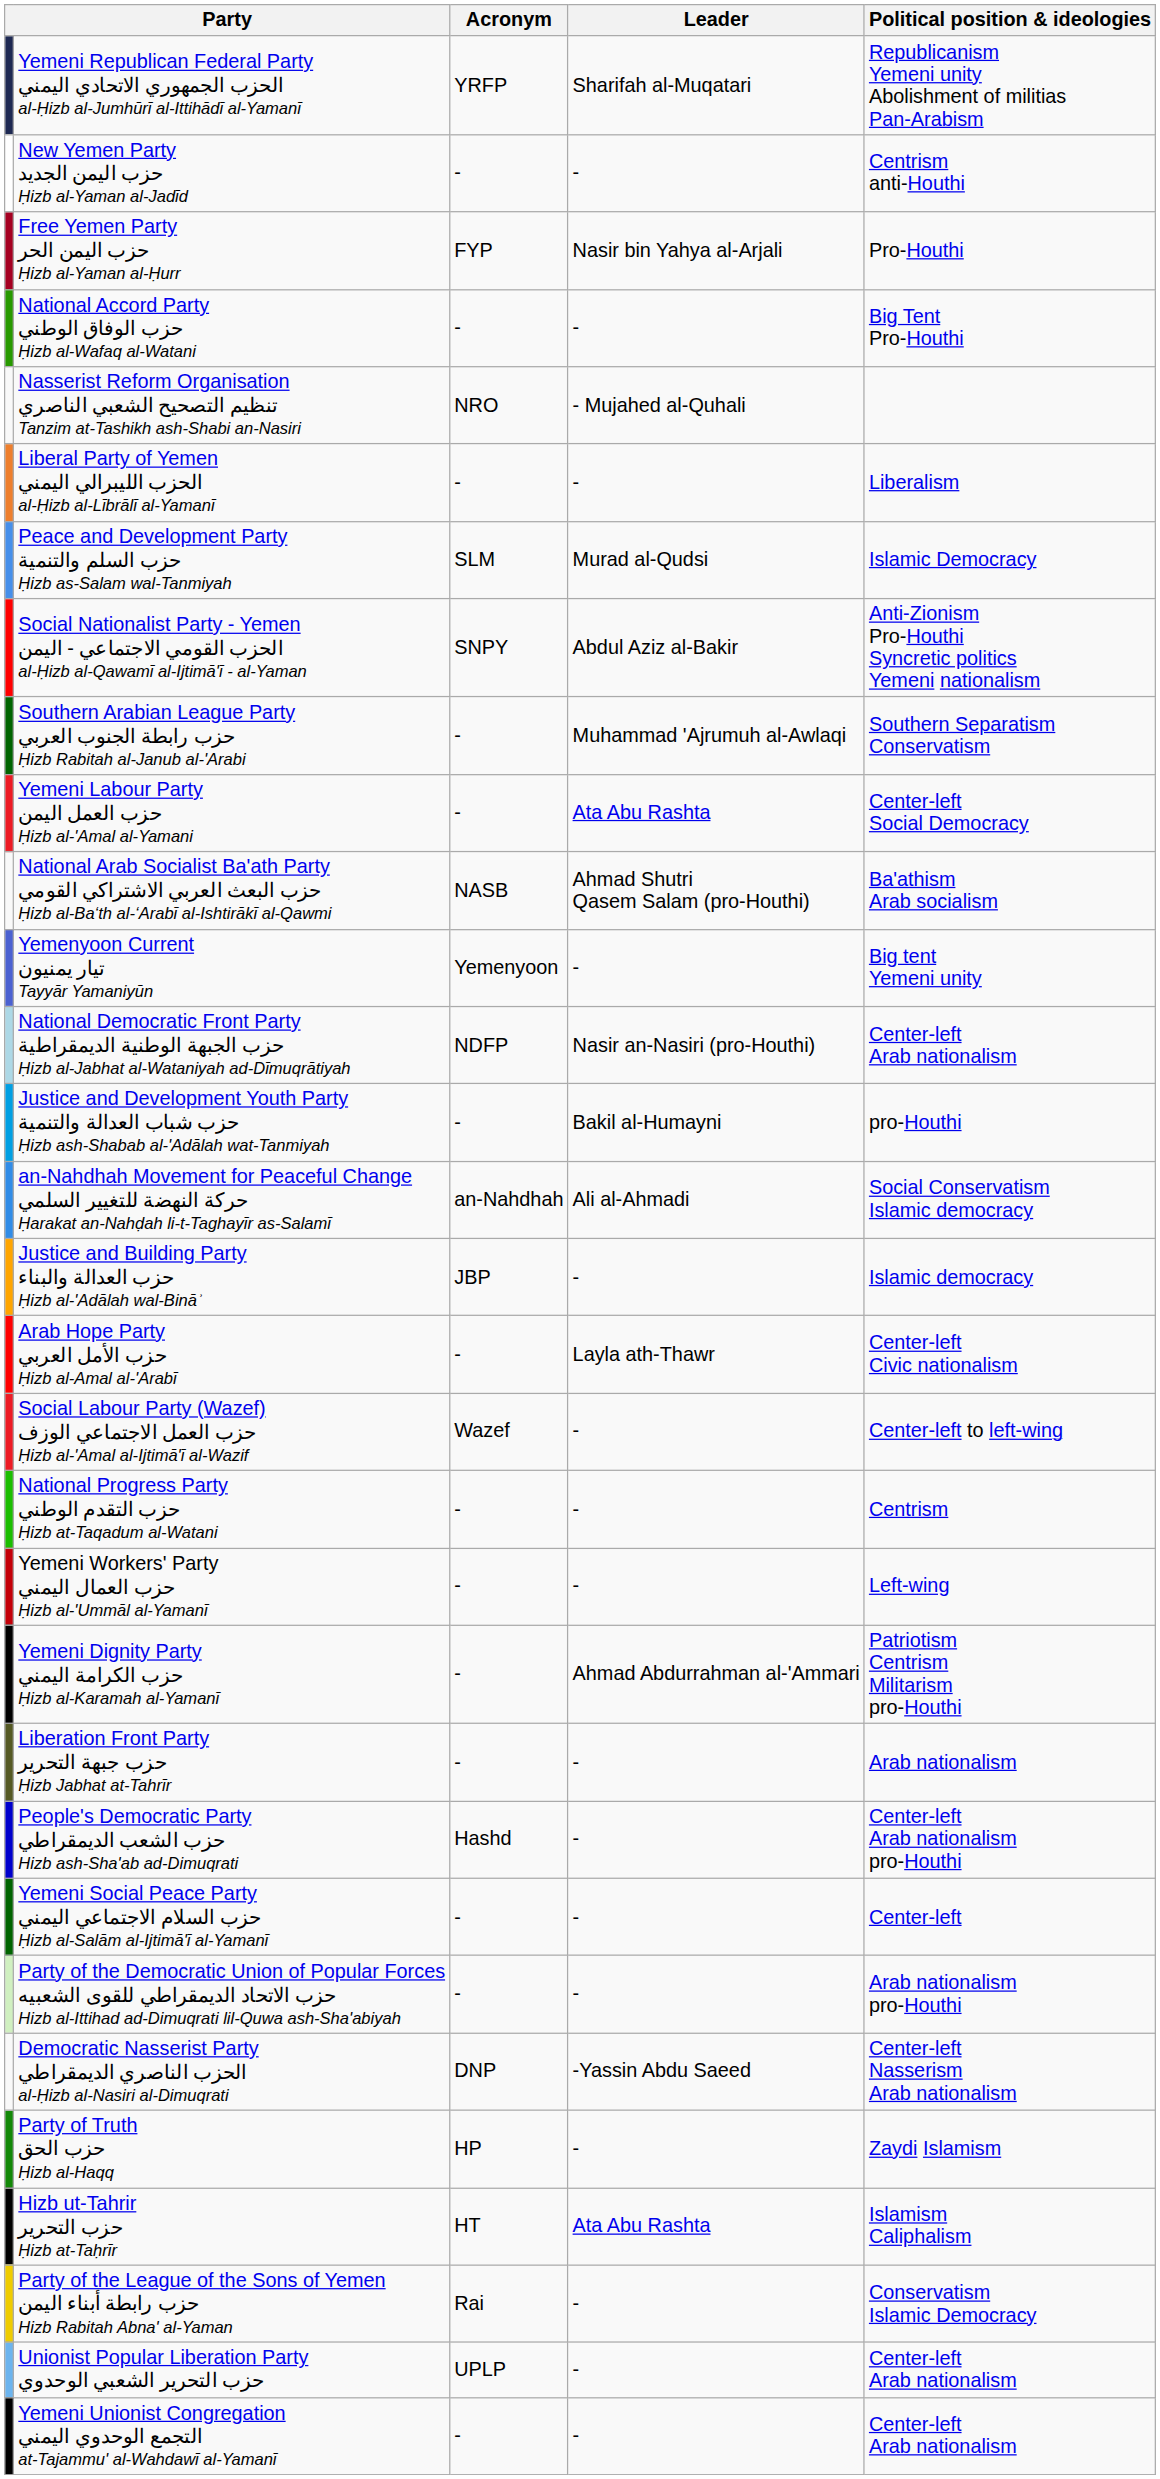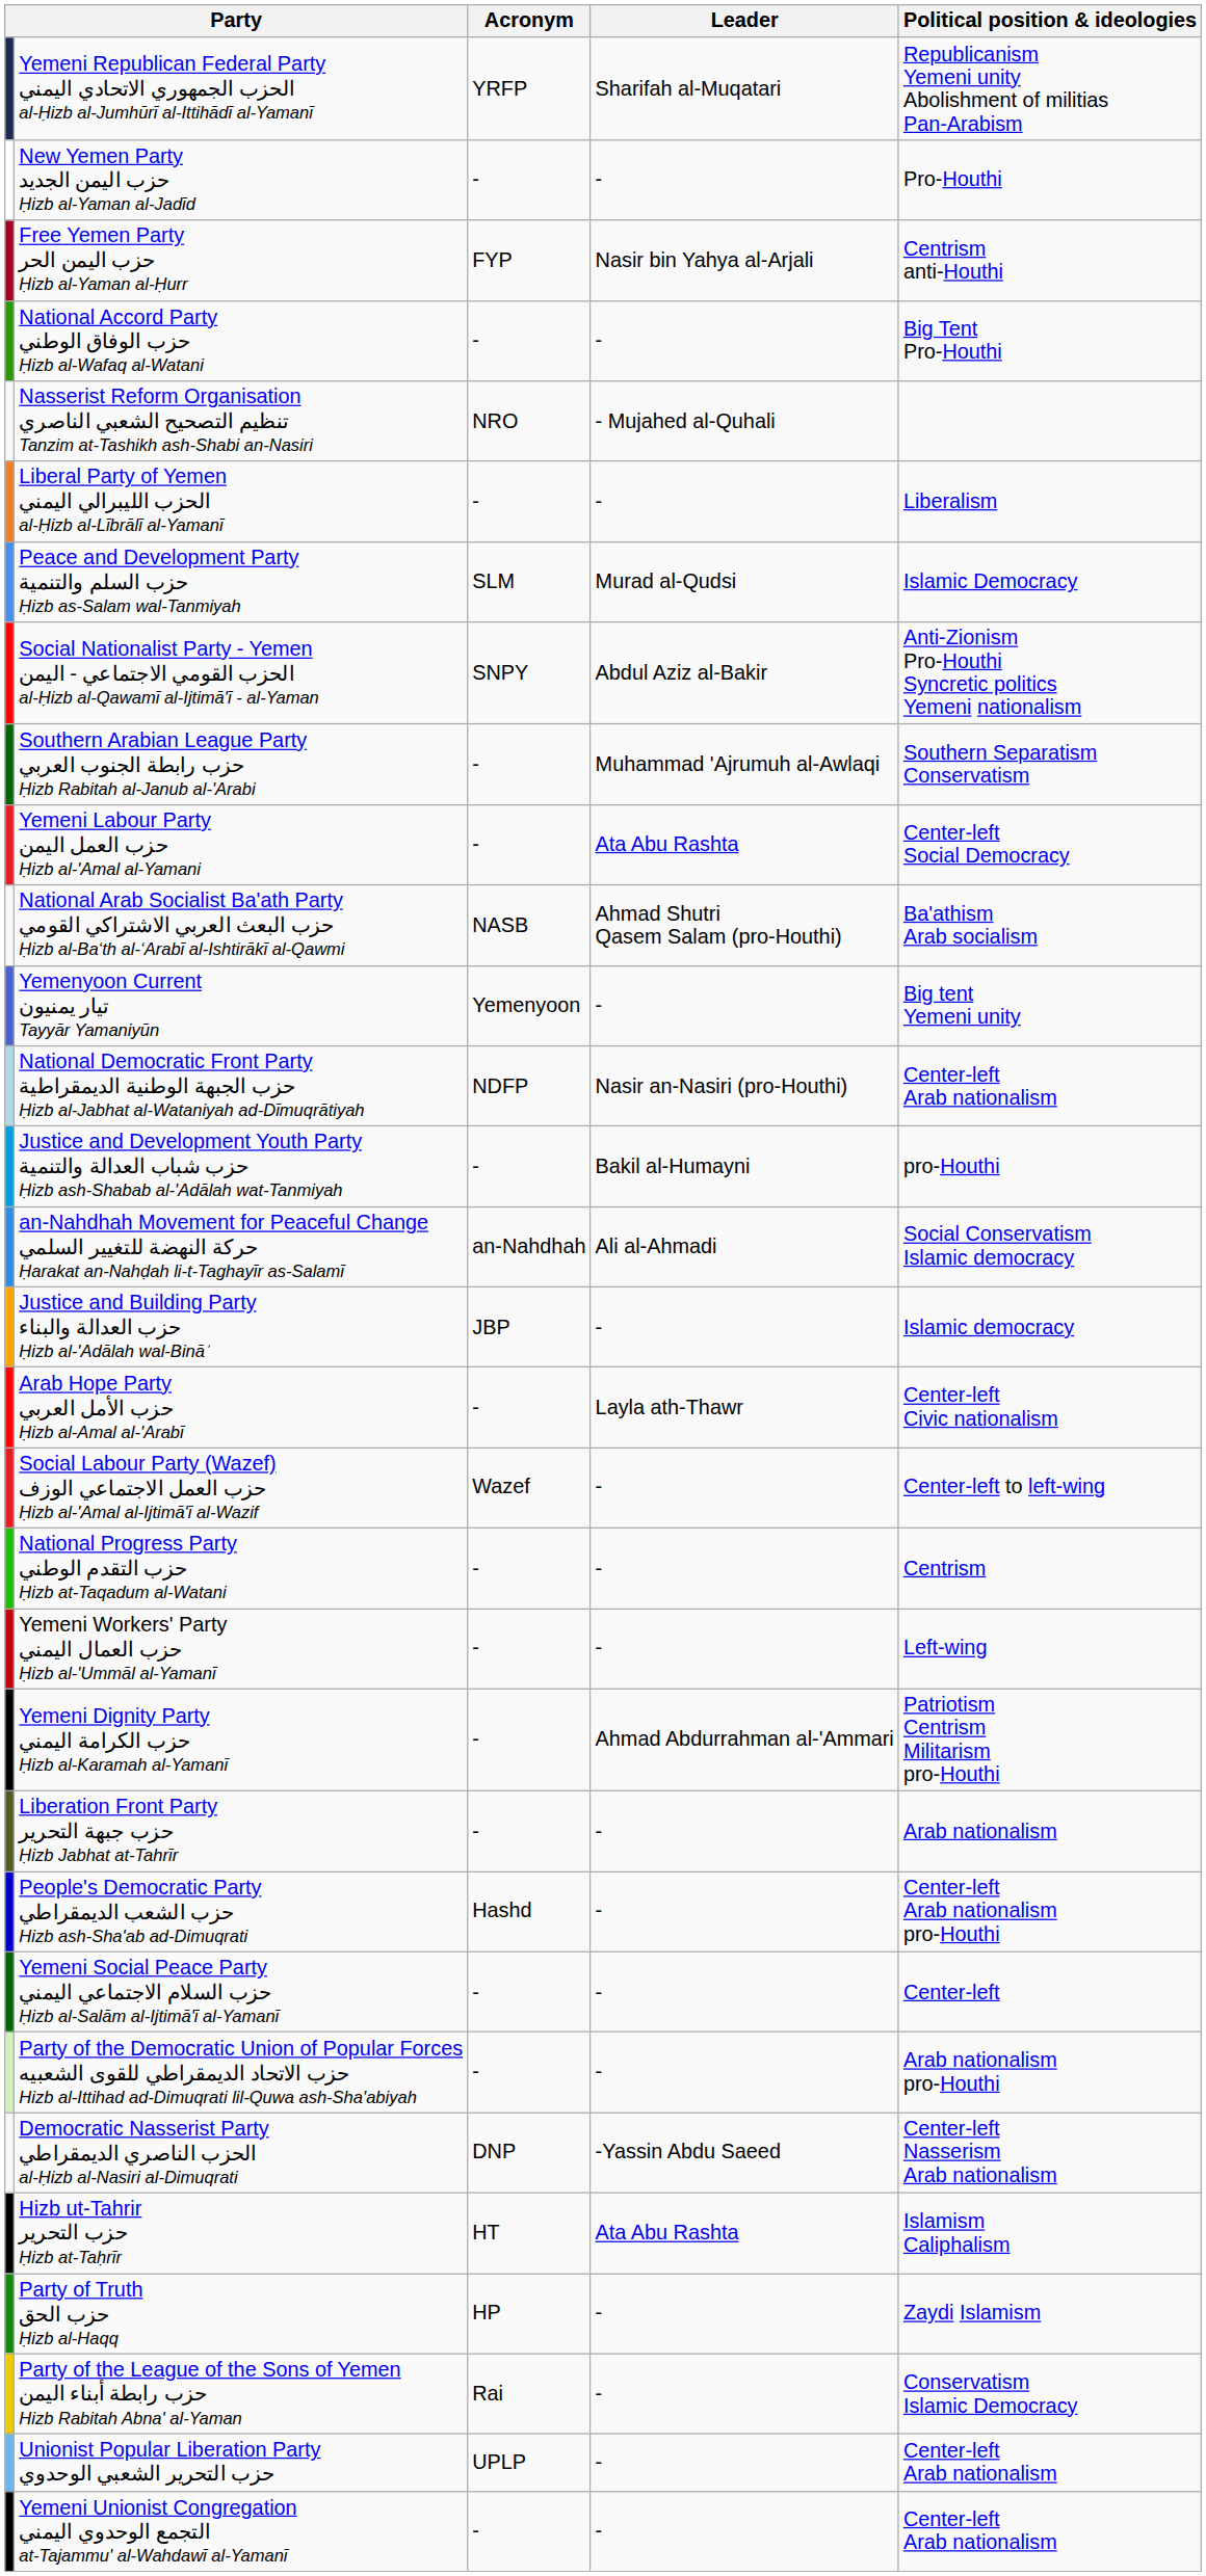 <table class="wikitable">
 <tr>
 <th colspan=2>Party</th>
 <th>Acronym</th>
 <th>Leader</th>
 <th>Political position & ideologies</th>
 </tr>
 <tr>
 <td bgcolor=#1E2952></td>
 <td><a href='#'>Yemeni Republican Federal Party</a><br><span>الحزب الجمهوري الاتحادي اليمني</span><br><small><em>al-Ḥizb al-Jumhūrī al-Ittihādī al-Yamanī</em></small></td>
 <td>YRFP</td>
 <td>Sharifah al-Muqatari</td>
 <td><a href='#'>Republicanism</a><br><a href='#'>Yemeni unity</a><br>Abolishment of militias<br><a href='#'>Pan-Arabism</a></td>
 </tr>
 <tr>
 <td bgcolor=white></td>
 <td><a href='#'>New Yemen Party</a><br><span>حزب اليمن الجديد</span><br><small><em>Ḥizb al-Yaman al-Jadīd</em></small></td>
 <td>-</td>
 <td>-</td>
-<td><a href='#'>Centrism</a><br>anti-<a href='#'>Houthi</a></td>
+<td>Pro-<a href='#'>Houthi</a></td>
 </tr>
 <tr>
 <td bgcolor=#A50021></td>
 <td><a href='#'>Free Yemen Party</a><br><span>حزب اليمن الحر</span><br><small><em>Ḥizb al-Yaman al-Ḥurr</em></small></td>
 <td>FYP</td>
 <td>Nasir bin Yahya al-Arjali</td>
-<td>Pro-<a href='#'>Houthi</a></td>
+<td><a href='#'>Centrism</a><br>anti-<a href='#'>Houthi</a></td>
 </tr>
 <tr>
 <td bgcolor=#289900></td>
 <td><a href='#'>National Accord Party</a><br><span>حزب الوفاق الوطني</span><br><small><em>Ḥizb al-Wafaq al-Watani</em></small></td>
 <td>-</td>
 <td>-</td>
 <td><a href='#'>Big Tent</a><br>Pro-<a href='#'>Houthi</a></td>
 </tr>
 <tr>
 <td bgcolor=></td>
 <td><a href='#'>Nasserist Reform Organisation</a><br><span>تنظيم التصحيح الشعبي الناصري</span><br><small><em>Tanzim at-Tashikh ash-Shabi an-Nasiri</em></small></td>
 <td>NRO</td>
 <td>- Mujahed al-Quhali</td>
 <td></td>
 </tr>
 <tr>
 <td bgcolor=#EE7F2D></td>
 <td><a href='#'>Liberal Party of Yemen</a><br><span>الحزب الليبرالي اليمني</span><br><small><em>al-Ḥizb al-Lībrālī al-Yamanī </em></small></td>
 <td>-</td>
 <td>-</td>
 <td><a href='#'>Liberalism</a></td>
 </tr>
 <tr>
 <td bgcolor=#468fea></td>
 <td><a href='#'>Peace and Development Party</a><br><span>حزب السلم والتنمية</span><br><small><em>Ḥizb as-Salam wal-Tanmiyah</em></small></td>
 <td>SLM</td>
 <td>Murad al-Qudsi</td>
 <td><a href='#'>Islamic Democracy</a></td>
 </tr>
 <tr>
 <td bgcolor=red></td>
 <td><a href='#'>Social Nationalist Party - Yemen</a><br><span>الحزب القومي الاجتماعي - اليمن</span><br><small><em>al-Ḥizb al-Qawamī al-Ijtimā'ī - al-Yaman</em></small></td>
 <td>SNPY</td>
 <td>Abdul Aziz al-Bakir</td>
 <td><a href='#'>Anti-Zionism</a><br>Pro-<a href='#'>Houthi</a><br><a href='#'>Syncretic politics</a><br><a href='#'>Yemeni</a> <a href='#'>nationalism</a></td>
 </tr>
 <tr>
 <td bgcolor=#006400></td>
 <td><a href='#'>Southern Arabian League Party</a><br><span>حزب رابطة الجنوب العربي</span><br><small><em>Ḥizb Rabitah al-Janub al-'Arabi</em></small></td>
 <td>-</td>
 <td>Muhammad 'Ajrumuh al-Awlaqi</td>
 <td><a href='#'>Southern Separatism</a><br><a href='#'>Conservatism</a></td>
 </tr>
 <tr>
 <td bgcolor=#ED1B24></td>
 <td><a href='#'>Yemeni Labour Party</a><br><span>حزب العمل اليمن</span><br><small><em>Ḥizb al-'Amal al-Yamani</em></small></td>
 <td>-</td>
 <td><a href='#'>Ata Abu Rashta</a></td>
 <td><a href='#'>Center-left</a><br><a href='#'>Social Democracy</a></td>
 </tr>
 <tr>
 <td bgcolor=></td>
 <td><a href='#'>National Arab Socialist Ba'ath Party</a><br><span>حزب البعث العربي الاشتراكي القومي</span><br><small><em>Ḥizb al-Ba‘th al-‘Arabī al-Ishtirākī al-Qawmi</em></small></td>
 <td>NASB</td>
 <td>Ahmad Shutri<br>Qasem Salam (pro-Houthi)</td>
 <td><a href='#'>Ba'athism</a><br><a href='#'>Arab socialism</a></td>
 </tr>
 <tr>
 <td bgcolor=#4B61D1></td>
 <td><a href='#'>Yemenyoon Current</a><br><span>تيار يمنيون</span><br><small><em>Tayyār Yamaniyūn</em></small></td>
 <td>Yemenyoon</td>
 <td>-</td>
 <td><a href='#'>Big tent</a><br><a href='#'>Yemeni unity</a></td>
 </tr>
 <tr>
 <td bgcolor=#ADD8E6></td>
 <td><a href='#'>National Democratic Front Party</a><br><span>حزب الجبهة الوطنية الديمقراطية</span><br><small><em>Ḥizb al-Jabhat al-Wataniyah ad-Dīmuqrātiyah</em></small></td>
 <td>NDFP</td>
 <td>Nasir an-Nasiri (pro-Houthi)</td>
 <td><a href='#'>Center-left</a><br><a href='#'>Arab nationalism</a></td>
 </tr>
 <tr>
 <td bgcolor=#009fE3></td>
 <td><a href='#'>Justice and Development Youth Party</a><br><span>حزب شباب العدالة والتنمية</span><br><small><em>Ḥizb ash-Shabab al-'Adālah wat-Tanmiyah</em></small></td>
 <td>-</td>
 <td>Bakil al-Humayni</td>
 <td>pro-<a href='#'>Houthi</a></td>
 </tr>
 <tr>
 <td bgcolor=#318CE7></td>
 <td><a href='#'>an-Nahdhah Movement for Peaceful Change</a><br><span>حركة النهضة للتغيير السلمي</span><br><small><em>Ḥarakat an-Nahḍah li-t-Taghayīr as-Salamī</em></small></td>
 <td>an-Nahdhah</td>
 <td>Ali al-Ahmadi</td>
 <td><a href='#'>Social Conservatism</a><br><a href='#'>Islamic democracy</a></td>
 </tr>
 <tr>
 <td bgcolor=Orange></td>
 <td><a href='#'>Justice and Building Party</a><br><span>حزب العدالة والبناء</span><br><small><em>Ḥizb al-'Adālah wal-Bināʾ</em></small></td>
 <td>JBP</td>
 <td>-</td>
 <td><a href='#'>Islamic democracy</a></td>
 </tr>
 <tr>
 <td bgcolor=red></td>
 <td><a href='#'>Arab Hope Party</a><br><span>حزب الأمل العربي</span><br><small><em>Ḥizb al-Amal al-'Arabī </em></small></td>
 <td>-</td>
 <td>Layla ath-Thawr</td>
 <td><a href='#'>Center-left</a><br><a href='#'>Civic nationalism</a></td>
 </tr>
 <tr>
 <td bgcolor=#ED1B24></td>
 <td><a href='#'>Social Labour Party (Wazef)</a><br><span>حزب العمل الاجتماعي الوزف</span><br><small><em>Ḥizb al-'Amal al-Ijtimā'ī al-Wazif</em></small></td>
 <td>Wazef</td>
 <td>-</td>
 <td><a href='#'>Center-left</a> to <a href='#'>left-wing</a></td>
 </tr>
 <tr>
 <td bgcolor=#1bbe01></td>
 <td><a href='#'>National Progress Party</a><br><span>حزب التقدم الوطني</span><br><small><em>Ḥizb at-Taqadum al-Watani </em></small></td>
 <td>-</td>
 <td>-</td>
 <td><a href='#'>Centrism</a></td>
 </tr>
 <tr>
 <td bgcolor=#C40009></td>
 <td>Yemeni Workers' Party<br><span>حزب العمال اليمني</span><br><small><em>Ḥizb al-'Ummāl al-Yamanī</em></small></td>
 <td>-</td>
 <td>-</td>
 <td><a href='#'>Left-wing</a></td>
 </tr>
 <tr>
 <td bgcolor=black></td>
 <td><a href='#'>Yemeni Dignity Party</a><br><span>حزب الكرامة اليمني</span><br><small><em>Ḥizb al-Karamah al-Yamanī</em></small></td>
 <td>-</td>
 <td>Ahmad Abdurrahman al-'Ammari</td>
 <td><a href='#'>Patriotism</a><br><a href='#'>Centrism</a><br><a href='#'>Militarism</a><br>pro-<a href='#'>Houthi</a></td>
 </tr>
 <tr>
 <td bgcolor=#555924></td>
 <td><a href='#'>Liberation Front Party</a><br><span>حزب جبهة التحرير</span><br><small><em>Ḥizb Jabhat at-Tahrīr</em></small></td>
 <td>-</td>
 <td>-</td>
 <td><a href='#'>Arab nationalism</a></td>
 </tr>
 <tr>
 <td bgcolor=#0000CD></td>
 <td><a href='#'>People's Democratic Party</a><br><span>حزب الشعب الديمقراطي</span><br><small><em>Hizb ash-Sha'ab ad-Dimuqrati</em></small></td>
 <td>Hashd</td>
 <td>-</td>
 <td><a href='#'>Center-left</a><br><a href='#'>Arab nationalism</a><br>pro-<a href='#'>Houthi</a></td>
 </tr>
 <tr>
 <td bgcolor=#006400></td>
 <td><a href='#'>Yemeni Social Peace Party</a><br><span>حزب السلام الاجتماعي اليمني</span><br><small><em>Ḥizb al-Salām al-Ijtimā'ī al-Yamanī</em></small></td>
 <td>-</td>
 <td>-</td>
 <td><a href='#'>Center-left</a></td>
 </tr>
 <tr>
 <td bgcolor=#D0F0C0></td>
 <td><a href='#'>Party of the Democratic Union of Popular Forces</a><br><span>حزب الاتحاد الديمقراطي للقوى الشعبيه</span><br><small><em>Hizb al-Ittihad ad-Dimuqrati lil-Quwa ash-Sha'abiyah</em></small></td>
 <td>-</td>
 <td>-</td>
 <td><a href='#'>Arab nationalism</a><br>pro-<a href='#'>Houthi</a></td>
 </tr>
 <tr>
 <td bgcolor=></td>
 <td><a href='#'>Democratic Nasserist Party</a><br><span>الحزب الناصري الديمقراطي</span><br><small><em>al-Ḥizb al-Nasiri al-Dimuqrati</em></small></td>
 <td>DNP</td>
 <td>-Yassin Abdu Saeed</td>
 <td><a href='#'>Center-left</a><br><a href='#'>Nasserism</a><br><a href='#'>Arab nationalism</a></td>
 </tr>
 <tr>
+<td bgcolor=black></td>
+<td><a href='#'>Hizb ut-Tahrir</a><br><span>حزب التحرير</span><br><small><em>Ḥizb at-Taḥrīr</em></small></td>
+<td>HT</td>
+<td><a href='#'>Ata Abu Rashta</a></td>
+<td><a href='#'>Islamism</a><br><a href='#'>Caliphalism</a></td>
+</tr>
+<tr>
 <td bgcolor=#138808></td>
 <td><a href='#'>Party of Truth</a><br><span>حزب الحق</span><br><small><em>Ḥizb al-Haqq</em></small></td>
 <td>HP</td>
 <td>-</td>
 <td><a href='#'>Zaydi</a> <a href='#'>Islamism</a></td>
-</tr>
-<tr>
-<td bgcolor=black></td>
-<td><a href='#'>Hizb ut-Tahrir</a><br><span>حزب التحرير</span><br><small><em>Ḥizb at-Taḥrīr</em></small></td>
-<td>HT</td>
-<td><a href='#'>Ata Abu Rashta</a></td>
-<td><a href='#'>Islamism</a><br><a href='#'>Caliphalism</a></td>
 </tr>
 <tr>
 <td bgcolor=#EFCC00></td>
 <td><a href='#'>Party of the League of the Sons of Yemen</a><br><span>حزب رابطة أبناء اليمن</span><br><small><em>Hizb Rabitah Abna' al-Yaman</em></small></td>
 <td>Rai</td>
 <td>-</td>
 <td><a href='#'>Conservatism</a><br><a href='#'>Islamic Democracy</a></td>
 </tr>
 <tr>
 <td bgcolor=#6CB4EE></td>
 <td><a href='#'>Unionist Popular Liberation Party</a><br><span>حزب التحرير الشعبي الوحدوي</span></td>
 <td>UPLP</td>
 <td>-</td>
 <td><a href='#'>Center-left</a><br><a href='#'>Arab nationalism</a></td>
 </tr>
 <tr>
 <td bgcolor=black></td>
 <td><a href='#'>Yemeni Unionist Congregation</a><br><span>التجمع الوحدوي اليمني</span><br><small><em>at-Tajammu' al-Wahdawī al-Yamanī</em></small></td>
 <td>-</td>
 <td>-</td>
 <td><a href='#'>Center-left</a><br><a href='#'>Arab nationalism</a></td>
 </tr>
 </table>
